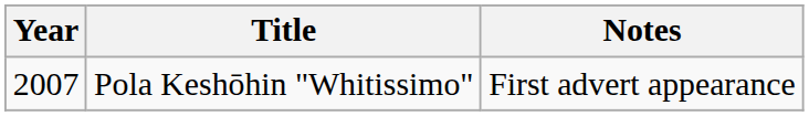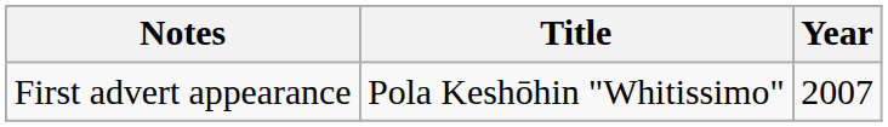 <table class="wikitable">
 <tr>
+<th>Notes</th>
+<th>Title</th>
 <th>Year</th>
-<th>Title</th>
-<th>Notes</th>
 </tr>
 <tr>
+<td>First advert appearance</td>
+<td>Pola Keshōhin "Whitissimo"</td>
 <td>2007</td>
-<td>Pola Keshōhin "Whitissimo"</td>
-<td>First advert appearance</td>
 </tr>
 </table>
